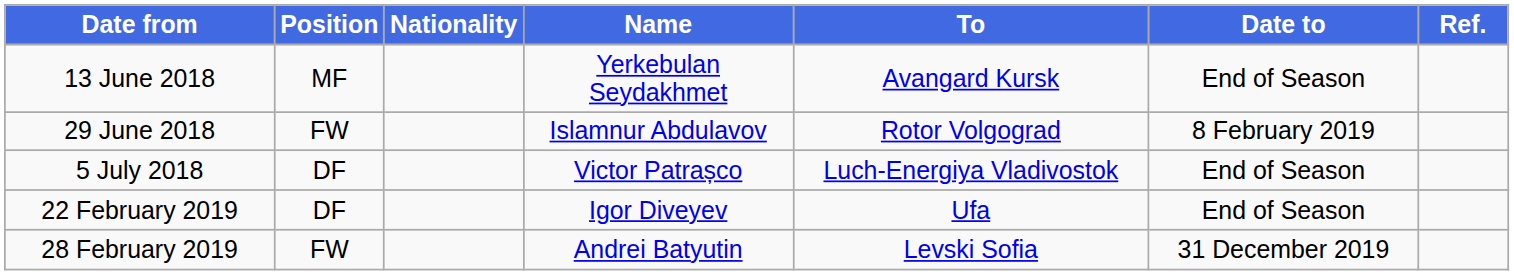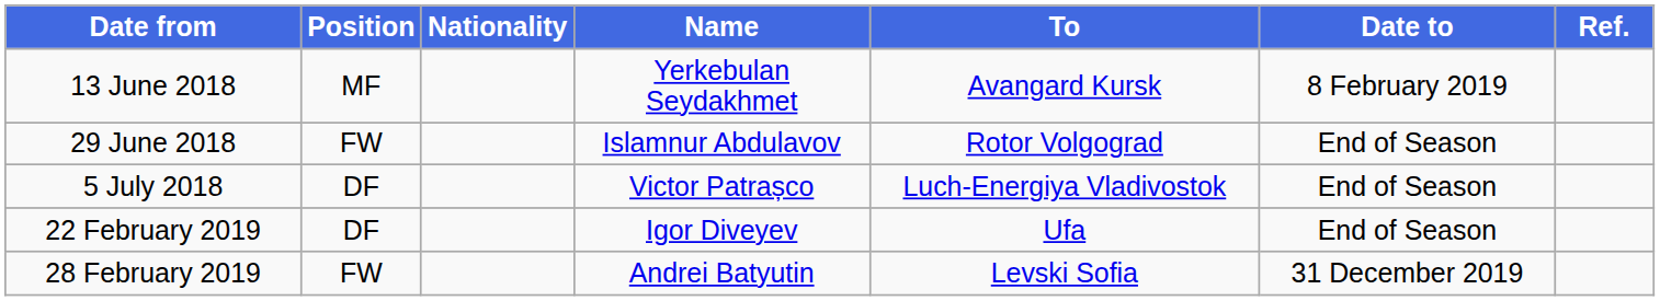 <table class="wikitable" style="text-align:center; font-size:90%; ">
 <tr>
 <th style="background:#4169E1; color:white; width:150px;">Date from</th>
 <th style="background:#4169E1; color:white; width:55px;">Position</th>
 <th style="background:#4169E1; color:white; width:55px;">Nationality</th>
 <th style="background:#4169E1; color:white; width:150px;">Name</th>
 <th style="background:#4169E1; color:white; width:200px;">To</th>
 <th style="background:#4169E1; color:white; width:150px;">Date to</th>
 <th style="background:#4169E1; color:white; width:45px;">Ref.</th>
 </tr>
 <tr>
 <td>13 June 2018</td>
 <td>MF</td>
 <td></td>
 <td><a href='#'>Yerkebulan Seydakhmet</a></td>
 <td><a href='#'>Avangard Kursk</a></td>
-<td>End of Season</td>
+<td>8 February 2019</td>
 <td></td>
 </tr>
 <tr>
 <td>29 June 2018</td>
 <td>FW</td>
 <td></td>
 <td><a href='#'>Islamnur Abdulavov</a></td>
 <td><a href='#'>Rotor Volgograd</a></td>
-<td>8 February 2019</td>
+<td>End of Season</td>
 <td></td>
 </tr>
 <tr>
 <td>5 July 2018</td>
 <td>DF</td>
 <td></td>
 <td><a href='#'>Victor Patrașco</a></td>
 <td><a href='#'>Luch-Energiya Vladivostok</a></td>
 <td>End of Season</td>
 <td></td>
 </tr>
 <tr>
 <td>22 February 2019</td>
 <td>DF</td>
 <td></td>
 <td><a href='#'>Igor Diveyev</a></td>
 <td><a href='#'>Ufa</a></td>
 <td>End of Season</td>
 <td></td>
 </tr>
 <tr>
 <td>28 February 2019</td>
 <td>FW</td>
 <td></td>
 <td><a href='#'>Andrei Batyutin</a></td>
 <td><a href='#'>Levski Sofia</a></td>
 <td>31 December 2019</td>
 <td></td>
 </tr>
 </table>
